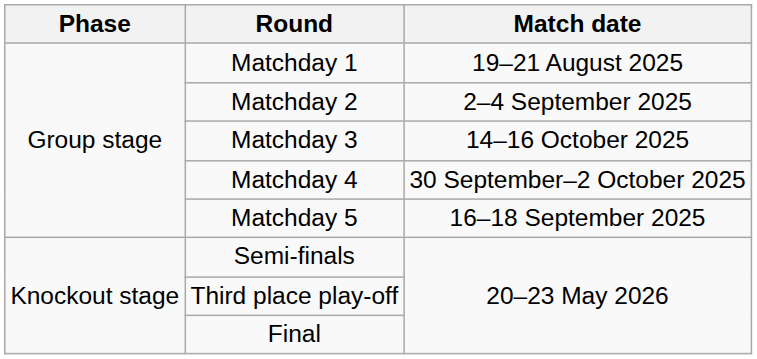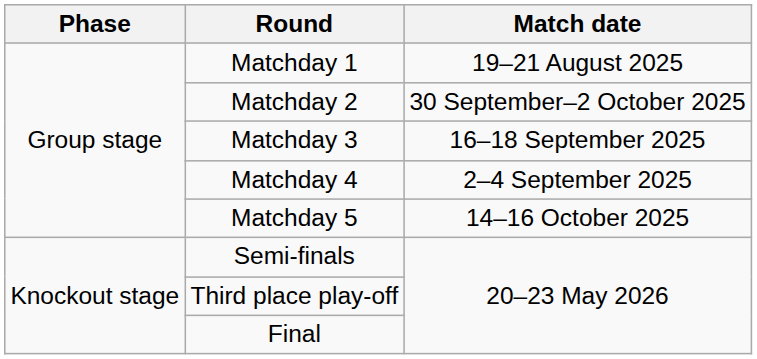 <table class="wikitable" style="text-align:center">
 <tr>
 <th>Phase</th>
 <th>Round</th>
 <th>Match date</th>
 </tr>
 <tr>
 <td rowspan="5">Group stage</td>
 <td>Matchday 1</td>
 <td>19–21 August 2025</td>
 </tr>
 <tr>
 <td>Matchday 2</td>
+<td>30 September–2 October 2025</td>
+</tr>
+<tr>
+<td>Matchday 3</td>
+<td>16–18 September 2025</td>
+</tr>
+<tr>
+<td>Matchday 4</td>
 <td>2–4 September 2025</td>
 </tr>
 <tr>
-<td>Matchday 3</td>
+<td>Matchday 5</td>
 <td>14–16 October 2025</td>
-</tr>
-<tr>
-<td>Matchday 4</td>
-<td>30 September–2 October 2025</td>
-</tr>
-<tr>
-<td>Matchday 5</td>
-<td>16–18 September 2025</td>
 </tr>
 <tr>
 <td rowspan="3">Knockout stage</td>
 <td>Semi-finals</td>
 <td rowspan="3">20–23 May 2026</td>
 </tr>
 <tr>
 <td>Third place play-off</td>
 </tr>
 <tr>
 <td>Final</td>
 </tr>
 </table>
